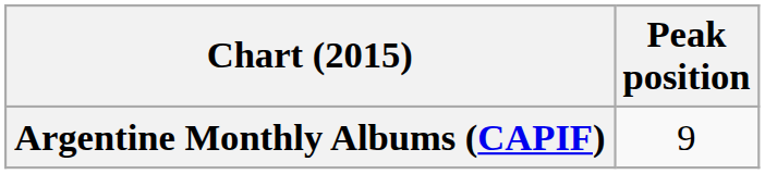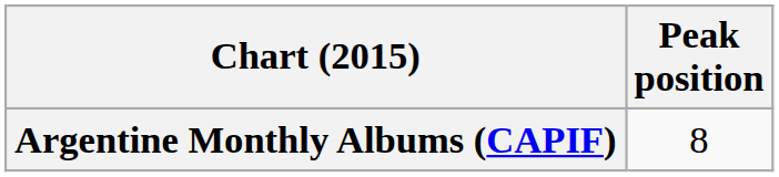 <table class="wikitable sortable plainrowheaders" style="text-align:center">
 <tr>
 <th scope="col">Chart (2015)</th>
 <th scope="col">Peak<br>position</th>
 </tr>
 <tr>
 <th scope="row">Argentine Monthly Albums (<a href='#'>CAPIF</a>)</th>
-<td>9</td>
+<td>8</td>
 </tr>
 </table>
